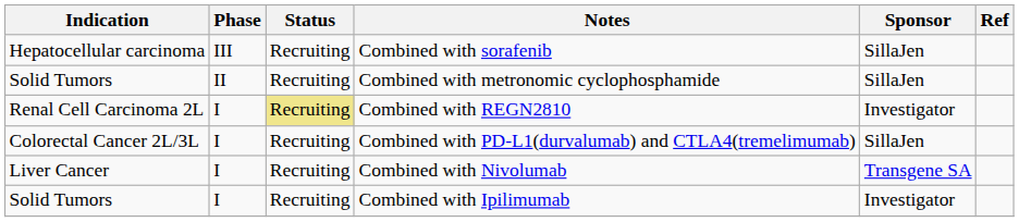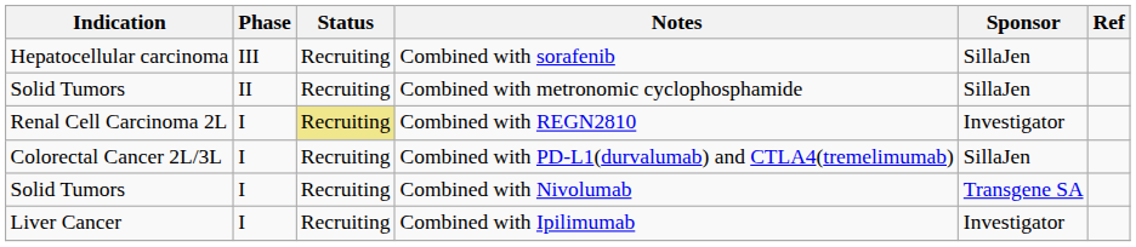 <table class="wikitable">
 <tr>
 <th scope="col">Indication</th>
 <th scope="col">Phase</th>
 <th scope="col">Status</th>
 <th scope="col">Notes</th>
 <th>Sponsor</th>
 <th scope="col">Ref</th>
 </tr>
 <tr>
 <td>Hepatocellular carcinoma</td>
 <td>III</td>
 <td>Recruiting</td>
 <td>Combined with <a href='#'>sorafenib</a></td>
 <td>SillaJen</td>
 <td></td>
 </tr>
 <tr>
 <td>Solid Tumors</td>
 <td>II</td>
 <td>Recruiting</td>
 <td>Combined with metronomic cyclophosphamide</td>
 <td>SillaJen</td>
 <td></td>
 </tr>
 <tr>
 <td>Renal Cell Carcinoma 2L</td>
 <td>I</td>
 <td style="background: khaki;">Recruiting</td>
 <td>Combined with <a href='#'>REGN2810</a></td>
 <td>Investigator</td>
 <td></td>
 </tr>
 <tr>
 <td>Colorectal Cancer 2L/3L</td>
 <td>I</td>
 <td>Recruiting</td>
 <td>Combined with <a href='#'>PD-L1</a>(<a href='#'>durvalumab</a>) and <a href='#'>CTLA4</a>(<a href='#'>tremelimumab</a>)</td>
 <td>SillaJen</td>
 <td></td>
 </tr>
 <tr>
-<td>Liver Cancer</td>
+<td>Solid Tumors</td>
 <td>I</td>
 <td>Recruiting</td>
 <td>Combined with <a href='#'>Nivolumab</a></td>
 <td><a href='#'>Transgene SA</a></td>
 <td></td>
 </tr>
 <tr>
-<td>Solid Tumors</td>
+<td>Liver Cancer</td>
 <td>I</td>
 <td>Recruiting</td>
 <td>Combined with <a href='#'>Ipilimumab</a></td>
 <td>Investigator</td>
 <td></td>
 </tr>
 <tr>
 </tr>
 </table>
